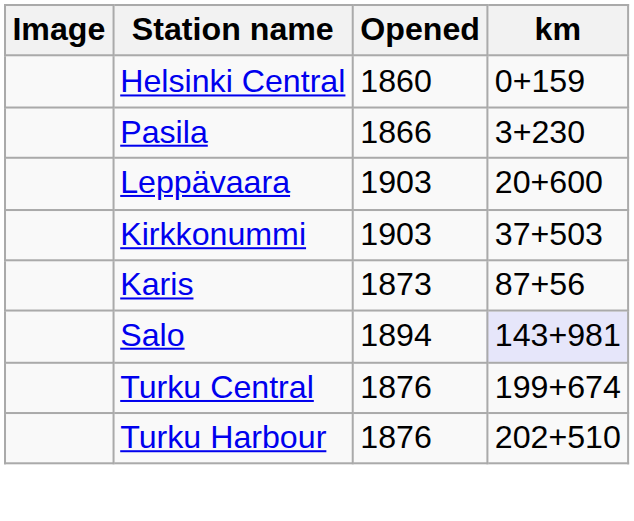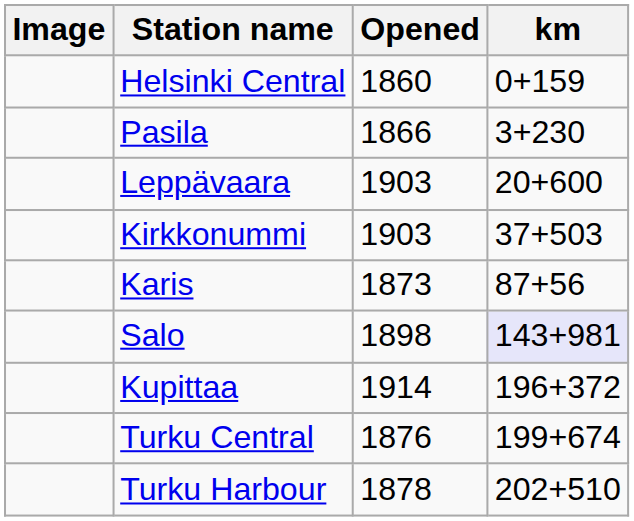 <table class="wikitable">
 <tr>
 <th>Image</th>
 <th>Station name</th>
 <th>Opened</th>
 <th>km</th>
 </tr>
 <tr>
 <td></td>
 <td><a href='#'>Helsinki Central</a></td>
 <td>1860</td>
 <td>0+159</td>
 </tr>
 <tr>
 <td></td>
 <td><a href='#'>Pasila</a></td>
 <td>1866</td>
 <td>3+230</td>
 </tr>
 <tr>
 <td></td>
 <td><a href='#'>Leppävaara</a></td>
 <td>1903</td>
 <td>20+600</td>
 </tr>
 <tr>
 <td></td>
 <td><a href='#'>Kirkkonummi</a></td>
 <td>1903</td>
 <td>37+503</td>
 </tr>
 <tr>
 <td></td>
 <td><a href='#'>Karis</a></td>
 <td>1873</td>
 <td>87+56</td>
 </tr>
 <tr>
 <td></td>
 <td><a href='#'>Salo</a></td>
-<td>1894</td>
+<td>1898</td>
 <td style="background: lavender;">143+981</td>
+</tr>
+<tr>
+<td></td>
+<td><a href='#'>Kupittaa</a></td>
+<td>1914</td>
+<td>196+372</td>
 </tr>
 <tr>
 <td></td>
 <td><a href='#'>Turku Central</a></td>
 <td>1876</td>
 <td>199+674</td>
 </tr>
 <tr>
 <td></td>
 <td><a href='#'>Turku Harbour</a></td>
-<td>1876</td>
+<td>1878</td>
 <td>202+510</td>
 </tr>
 </table>
